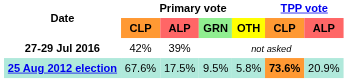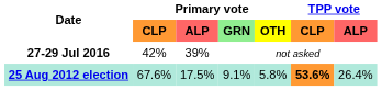 <table class="toccolours" cellpadding="5" cellspacing="0" style="text-align:center; margin-right:.5em; margin-top:.4em; font-size:90%;">
 <tr>
 <th rowspan="2">Date</th>
 <th colspan="4">Primary vote</th>
 <th colspan="2"><a href='#'>TPP vote</a></th>
 </tr>
 <tr>
 <th style="background:#f93;">CLP</th>
 <th style="background:#f66;">ALP</th>
 <th style="background:#90ee90;">GRN</th>
 <th style="background:#ff0;;">OTH</th>
 <th style="background:#f93;">CLP</th>
 <th style="background:#f66;">ALP</th>
 </tr>
 <tr>
 <th>27-29 Jul 2016</th>
 <td>42%</td>
 <td>39%</td>
 <td colspan=4><em><small>not asked</small></em></td>
 </tr>
 <tr>
 <th style="background:#b0e9db;"><a href='#'>25 Aug 2012 election</a></th>
 <td style="background:#b0e9db;">67.6%</td>
 <td style="background:#b0e9db;">17.5%</td>
-<td style="background:#b0e9db;">9.5%</td>
+<td style="background:#b0e9db;">9.1%</td>
 <td style="background:#b0e9db;">5.8%</td>
-<td style="background:#f93;"><strong>73.6%</strong></td>
-<td style="background:#b0e9db;">20.9%</td>
+<td style="background:#f93;"><strong>53.6%</strong></td>
+<td style="background:#b0e9db;">26.4%</td>
 </tr>
 </table>
